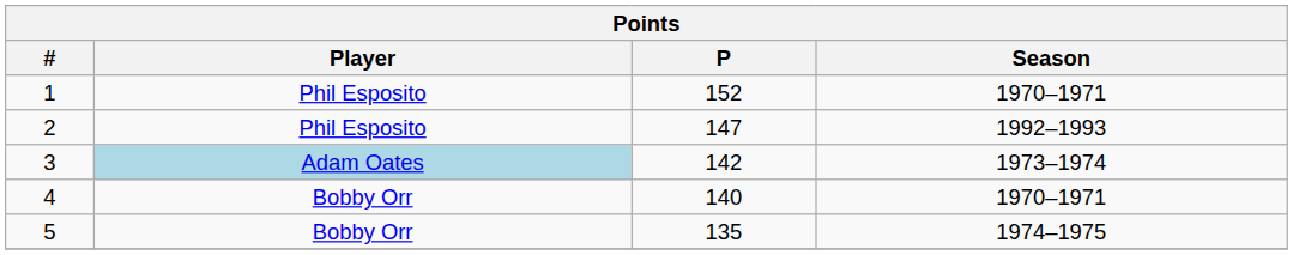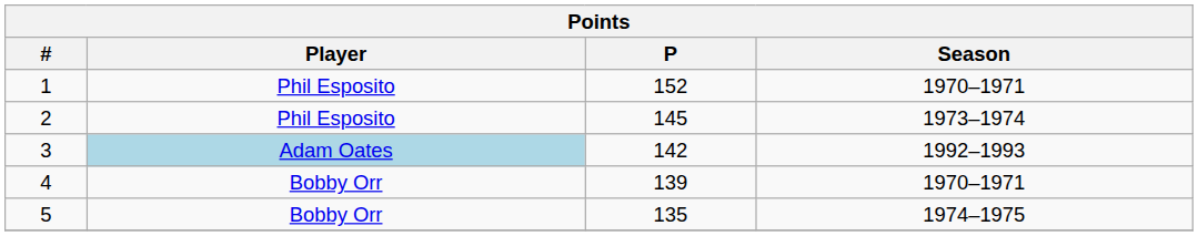 <table class="wikitable" style="text-align: center; font-size: 95%" width="70%">
 <tr>
 <th colspan="4">Points</th>
 </tr>
 <tr>
 <th>#</th>
 <th>Player</th>
 <th>P</th>
 <th>Season</th>
 </tr>
 <tr>
 <td>1</td>
 <td><a href='#'>Phil Esposito</a></td>
 <td>152</td>
 <td>1970–1971</td>
 </tr>
 <tr>
 <td>2</td>
 <td><a href='#'>Phil Esposito</a></td>
-<td>147</td>
-<td>1992–1993</td>
+<td>145</td>
+<td>1973–1974</td>
 </tr>
 <tr>
 <td>3</td>
 <td style="background: lightblue;"><a href='#'>Adam Oates</a></td>
 <td>142</td>
-<td>1973–1974</td>
+<td>1992–1993</td>
 </tr>
 <tr>
 <td>4</td>
 <td><a href='#'>Bobby Orr</a></td>
-<td>140</td>
+<td>139</td>
 <td>1970–1971</td>
 </tr>
 <tr>
 <td>5</td>
 <td><a href='#'>Bobby Orr</a></td>
 <td>135</td>
 <td>1974–1975</td>
 </tr>
 <tr>
 </tr>
 </table>
